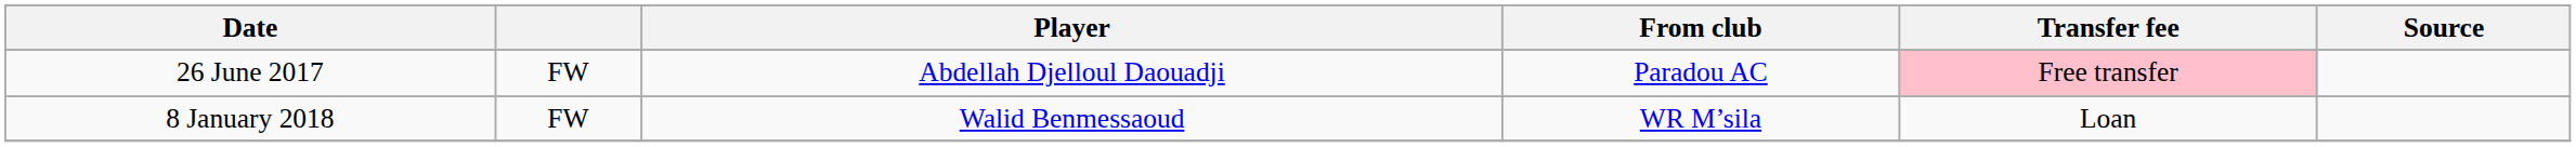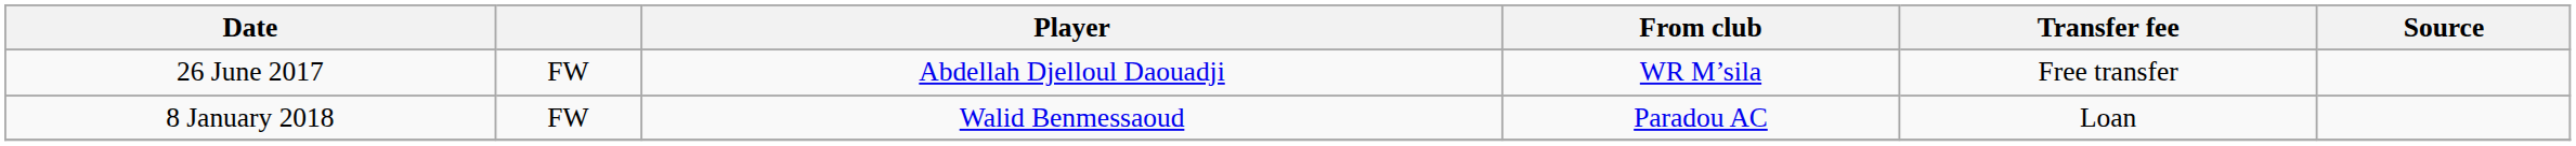 <table class="wikitable sortable" style="width:80%; text-align:center; font-size:85%; text-align:centre;">
 <tr>
 <th>Date</th>
 <th></th>
 <th>Player</th>
 <th>From club</th>
 <th>Transfer fee</th>
 <th>Source</th>
 </tr>
 <tr>
 <td>26 June 2017</td>
 <td>FW</td>
 <td> <a href='#'>Abdellah Djelloul Daouadji</a></td>
-<td><a href='#'>Paradou AC</a></td>
-<td style="background: pink;">Free transfer</td>
+<td><a href='#'>WR M’sila</a></td>
+<td>Free transfer</td>
 <td></td>
 </tr>
 <tr>
 <td>8 January 2018</td>
 <td>FW</td>
 <td> <a href='#'>Walid Benmessaoud</a></td>
-<td><a href='#'>WR M’sila</a></td>
+<td><a href='#'>Paradou AC</a></td>
 <td>Loan</td>
 <td></td>
 </tr>
 <tr>
 </tr>
 </table>
